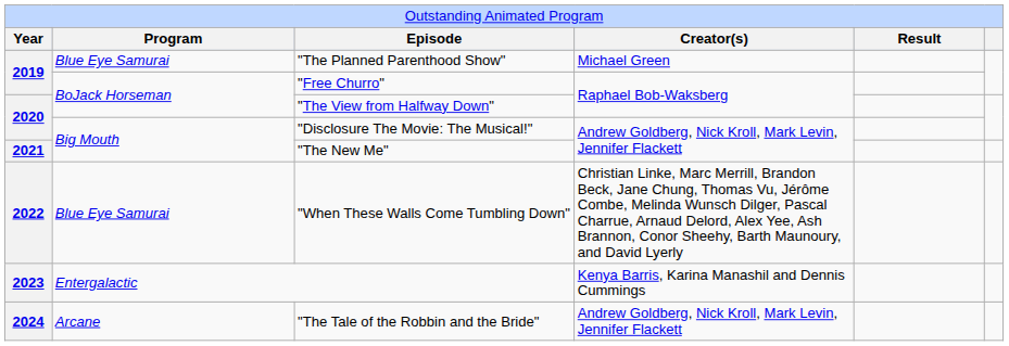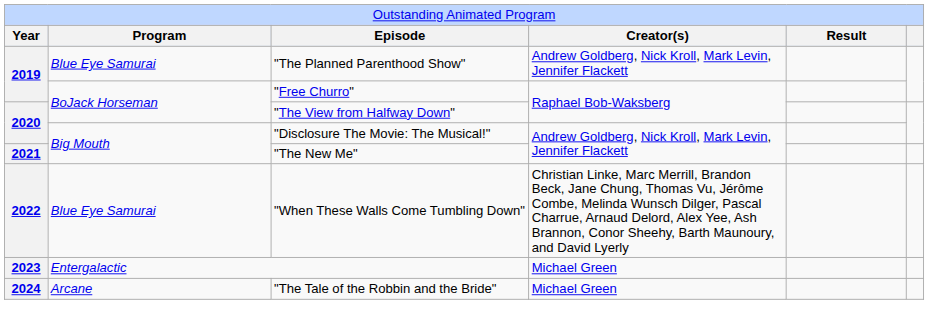 <table class="wikitable plainrowheaders" style="font-size: 90%" width=80%>
 <tr ---- bgcolor="#bfd7ff">
 <td colspan=6 align=center><a href='#'>Outstanding Animated Program</a></td>
 </tr>
 <tr ---- bgcolor="#bfd7ff">
 <th scope="col" style="width:1%;">Year</th>
 <th scope="col" style="width:13%;">Program</th>
 <th scope="col" style="width:15%;">Episode</th>
 <th scope="col" style="width:15%;">Creator(s)</th>
 <th scope="col" style="width:7%;">Result</th>
 <th scope="col" style="width:1%;"></th>
 </tr>
 <tr>
 <th scope=row rowspan="2"><a href='#'>2019</a></th>
 <td><em><a href='#'>Blue Eye Samurai</a></em></td>
 <td>"The Planned Parenthood Show"</td>
-<td><a href='#'>Michael Green</a></td>
+<td><a href='#'>Andrew Goldberg</a>, <a href='#'>Nick Kroll</a>, <a href='#'>Mark Levin</a>, <a href='#'>Jennifer Flackett</a></td>
 <td></td>
 <td rowspan="2"></td>
 </tr>
 <tr>
 <td rowspan="2"><em><a href='#'>BoJack Horseman</a></em></td>
 <td>"<a href='#'>Free Churro</a>"</td>
 <td rowspan="2"><a href='#'>Raphael Bob-Waksberg</a></td>
 <td></td>
 </tr>
 <tr>
 <th scope=row rowspan="2"><a href='#'>2020</a></th>
 <td>"<a href='#'>The View from Halfway Down</a>"</td>
 <td></td>
 <td rowspan="2"></td>
 </tr>
 <tr>
 <td rowspan="2"><em><a href='#'>Big Mouth</a></em></td>
 <td>"Disclosure The Movie: The Musical!"</td>
 <td rowspan="2"><a href='#'>Andrew Goldberg</a>, <a href='#'>Nick Kroll</a>, <a href='#'>Mark Levin</a>, <a href='#'>Jennifer Flackett</a></td>
 <td></td>
 </tr>
 <tr>
 <th scope=row><a href='#'>2021</a></th>
 <td>"The New Me"</td>
 <td></td>
 <td></td>
 </tr>
 <tr>
 <th><a href='#'>2022</a></th>
 <td><em><a href='#'>Blue Eye Samurai</a></em></td>
 <td>"When These Walls Come Tumbling Down"</td>
 <td>Christian Linke, Marc Merrill, Brandon Beck, Jane Chung, Thomas Vu, Jérôme Combe, Melinda Wunsch Dilger, Pascal Charrue, Arnaud Delord, Alex Yee, Ash Brannon, Conor Sheehy, Barth Maunoury, and David Lyerly</td>
 <td></td>
 <td></td>
 </tr>
 <tr>
 <th><a href='#'>2023</a></th>
 <td colspan= "2"><em><a href='#'>Entergalactic</a></em></td>
-<td><a href='#'>Kenya Barris</a>, Karina Manashil and Dennis Cummings</td>
+<td><a href='#'>Michael Green</a></td>
 <td></td>
 <td></td>
 </tr>
 <tr>
 <th><a href='#'>2024</a></th>
 <td><em><a href='#'>Arcane</a></em></td>
 <td>"The Tale of the Robbin and the Bride"</td>
-<td><a href='#'>Andrew Goldberg</a>, <a href='#'>Nick Kroll</a>, <a href='#'>Mark Levin</a>, <a href='#'>Jennifer Flackett</a></td>
+<td><a href='#'>Michael Green</a></td>
 <td></td>
 <td></td>
 </tr>
 </table>
